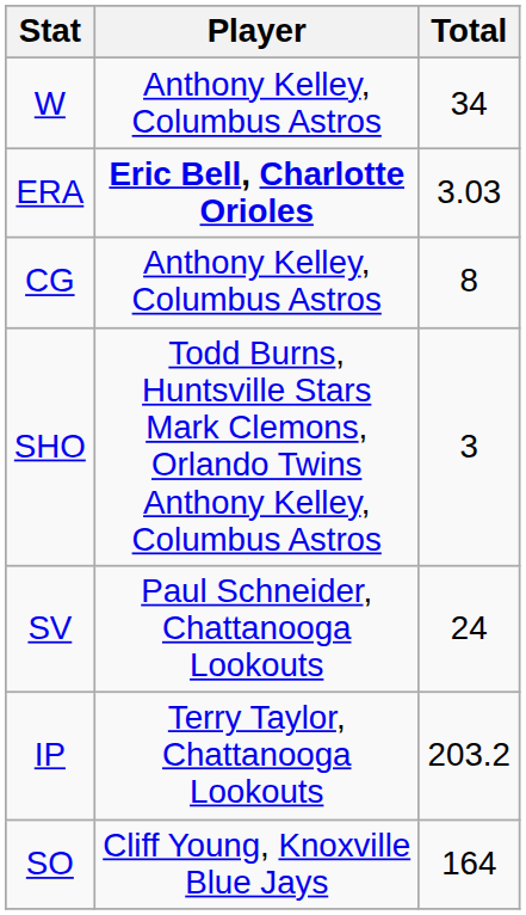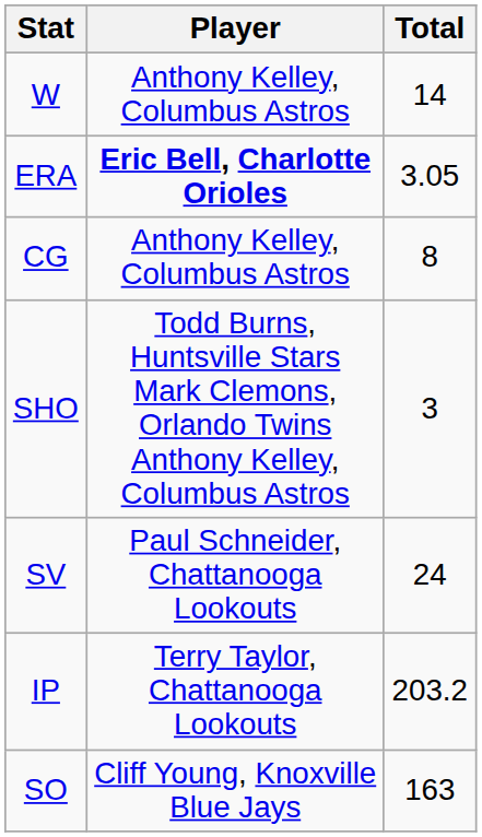 <table class="wikitable" width="40%" style="text-align:center;">
 <tr>
 <th width="5%">Stat</th>
 <th width="60%">Player</th>
 <th width="5%">Total</th>
 </tr>
 <tr>
 <td><a href='#'>W</a></td>
 <td><a href='#'>Anthony Kelley</a>, <a href='#'>Columbus Astros</a></td>
-<td>34</td>
+<td>14</td>
 </tr>
 <tr>
 <td><a href='#'>ERA</a></td>
 <td><strong><a href='#'>Eric Bell</a>, <a href='#'>Charlotte Orioles</a></strong></td>
-<td>3.03</td>
+<td>3.05</td>
 </tr>
 <tr>
 <td><a href='#'>CG</a></td>
 <td><a href='#'>Anthony Kelley</a>, <a href='#'>Columbus Astros</a></td>
 <td>8</td>
 </tr>
 <tr>
 <td><a href='#'>SHO</a></td>
 <td><a href='#'>Todd Burns</a>, <a href='#'>Huntsville Stars</a> <br> <a href='#'>Mark Clemons</a>, <a href='#'>Orlando Twins</a> <br> <a href='#'>Anthony Kelley</a>, <a href='#'>Columbus Astros</a></td>
 <td>3</td>
 </tr>
 <tr>
 <td><a href='#'>SV</a></td>
 <td><a href='#'>Paul Schneider</a>, <a href='#'>Chattanooga Lookouts</a></td>
 <td>24</td>
 </tr>
 <tr>
 <td><a href='#'>IP</a></td>
 <td><a href='#'>Terry Taylor</a>, <a href='#'>Chattanooga Lookouts</a></td>
 <td>203.2</td>
 </tr>
 <tr>
 <td><a href='#'>SO</a></td>
 <td><a href='#'>Cliff Young</a>, <a href='#'>Knoxville Blue Jays</a></td>
-<td>164</td>
+<td>163</td>
 </tr>
 </table>
